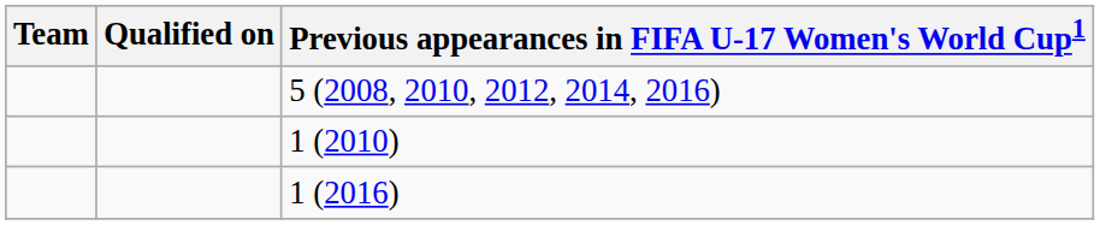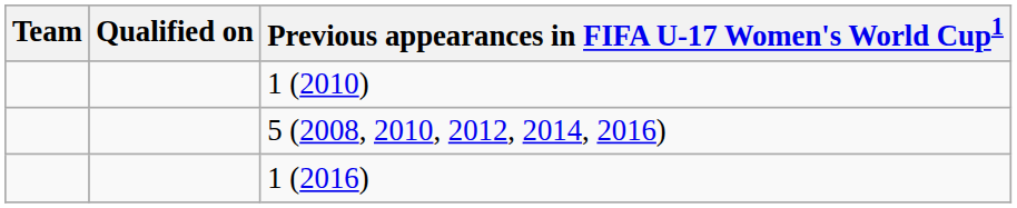 <table class="wikitable sortable">
 <tr>
 <th>Team</th>
 <th>Qualified on</th>
 <th data-sort-type="number">Previous appearances in <a href='#'>FIFA U-17 Women's World Cup</a><sup><strong><a href='#'>1</a></strong></sup></th>
 </tr>
 <tr>
 <td></td>
 <td></td>
-<td>5 (<a href='#'>2008</a>, <a href='#'>2010</a>, <a href='#'>2012</a>, <a href='#'>2014</a>, <a href='#'>2016</a>)</td>
+<td>1 (<a href='#'>2010</a>)</td>
 </tr>
 <tr>
 <td></td>
 <td></td>
-<td>1 (<a href='#'>2010</a>)</td>
+<td>5 (<a href='#'>2008</a>, <a href='#'>2010</a>, <a href='#'>2012</a>, <a href='#'>2014</a>, <a href='#'>2016</a>)</td>
 </tr>
 <tr>
 <td></td>
 <td></td>
 <td>1 (<a href='#'>2016</a>)</td>
 </tr>
 </table>
